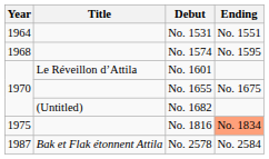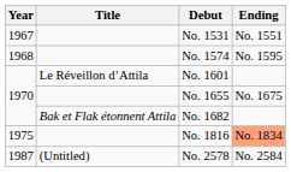 <table class="wikitable">
 <tr>
 <th>Year</th>
 <th>Title</th>
 <th>Debut</th>
 <th>Ending</th>
 </tr>
 <tr>
-<td>1964</td>
+<td>1967</td>
 <td><em></em></td>
 <td>No. 1531</td>
 <td>No. 1551</td>
 </tr>
 <tr>
 <td>1968</td>
 <td><em></em></td>
 <td>No. 1574</td>
 <td>No. 1595</td>
 </tr>
 <tr>
 <td rowspan="3">1970</td>
 <td>Le Réveillon d’Attila</td>
 <td>No. 1601</td>
 <td></td>
 </tr>
 <tr>
 <td><em></em></td>
 <td>No. 1655</td>
 <td>No. 1675</td>
 </tr>
 <tr>
-<td>(Untitled)</td>
+<td><em>Bak et Flak étonnent Attila</em></td>
 <td>No. 1682</td>
 <td></td>
 </tr>
 <tr>
 <td>1975</td>
 <td><em></em></td>
 <td>No. 1816</td>
 <td style="background: lightsalmon;">No. 1834</td>
 </tr>
 <tr>
 <td>1987</td>
-<td><em>Bak et Flak étonnent Attila</em></td>
+<td>(Untitled)</td>
 <td>No. 2578</td>
 <td>No. 2584</td>
 </tr>
 </table>
